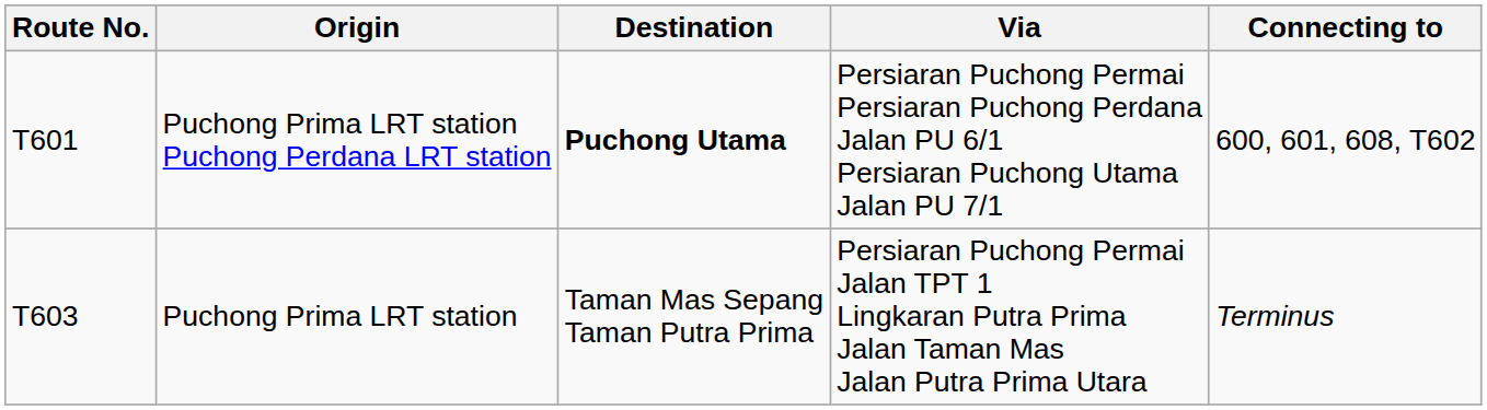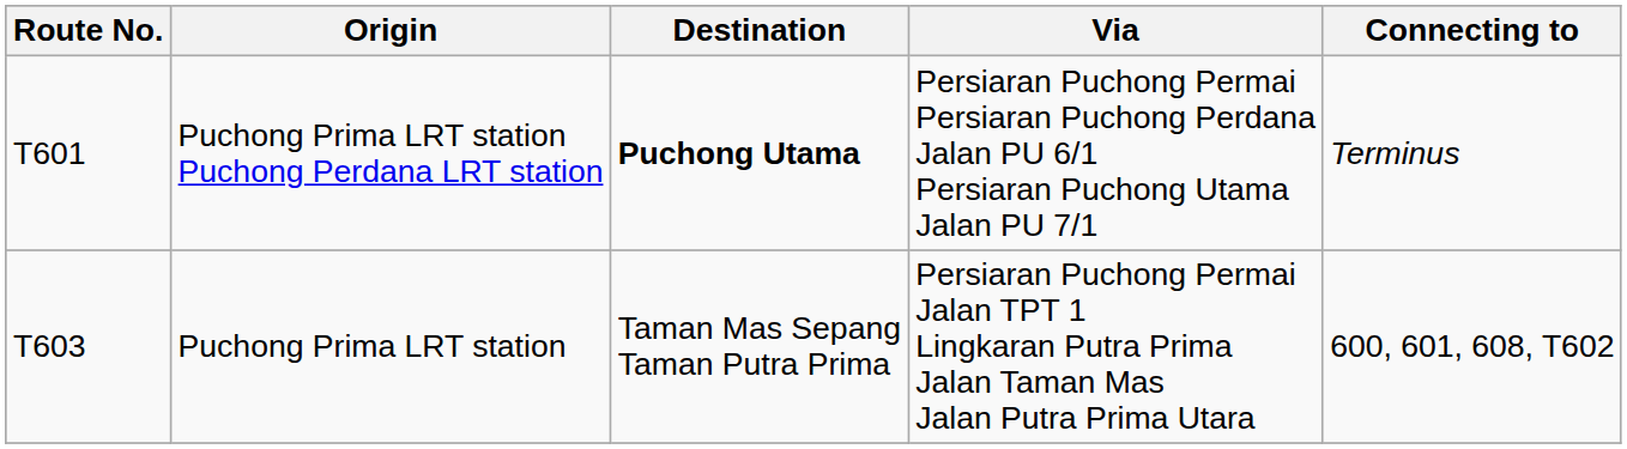 <table class="wikitable">
 <tr>
 <th>Route No.</th>
 <th>Origin</th>
 <th>Destination</th>
 <th>Via</th>
 <th>Connecting to</th>
 </tr>
 <tr>
 <td>T601</td>
 <td> Puchong Prima LRT station <br> <a href='#'>Puchong Perdana LRT station</a></td>
 <td><strong>Puchong Utama</strong></td>
 <td>Persiaran Puchong Permai<br>Persiaran Puchong Perdana<br>Jalan PU 6/1<br>Persiaran Puchong Utama<br>Jalan PU 7/1</td>
-<td>600, 601, 608, T602</td>
+<td><em>Terminus</em></td>
 </tr>
 <tr>
 <td>T603</td>
 <td> Puchong Prima LRT station</td>
 <td>Taman Mas Sepang <br> Taman Putra Prima</td>
 <td>Persiaran Puchong Permai<br>Jalan TPT 1<br>Lingkaran Putra Prima<br>Jalan Taman Mas<br>Jalan Putra Prima Utara</td>
-<td><em>Terminus</em></td>
+<td>600, 601, 608, T602</td>
 </tr>
 </table>
